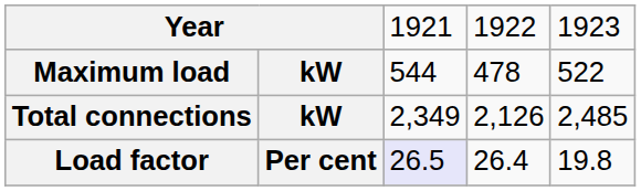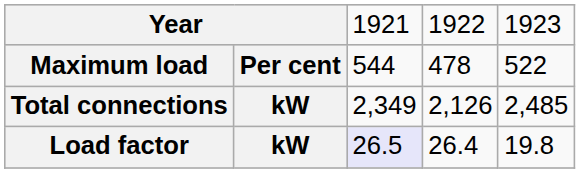 <table class="wikitable">
 <tr>
 <th colspan="2">Year</th>
 <td>1921</td>
 <td>1922</td>
 <td>1923</td>
 </tr>
 <tr>
 <th>Maximum  load</th>
-<th>kW</th>
+<th>Per  cent</th>
 <td>544</td>
 <td>478</td>
 <td>522</td>
 </tr>
 <tr>
 <th>Total  connections</th>
 <th>kW</th>
 <td>2,349</td>
 <td>2,126</td>
 <td>2,485</td>
 </tr>
 <tr>
 <th>Load  factor</th>
-<th>Per  cent</th>
+<th>kW</th>
 <td style="background: lavender;">26.5</td>
 <td>26.4</td>
 <td>19.8</td>
 </tr>
 </table>
